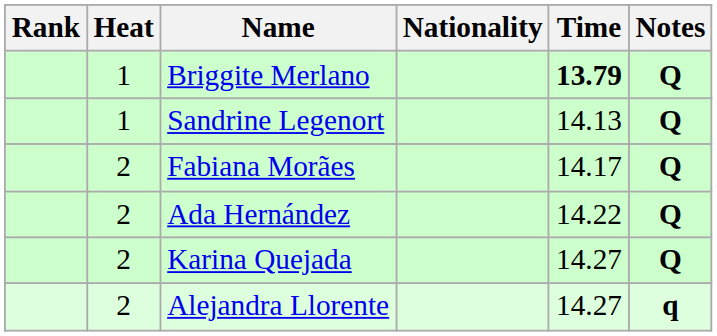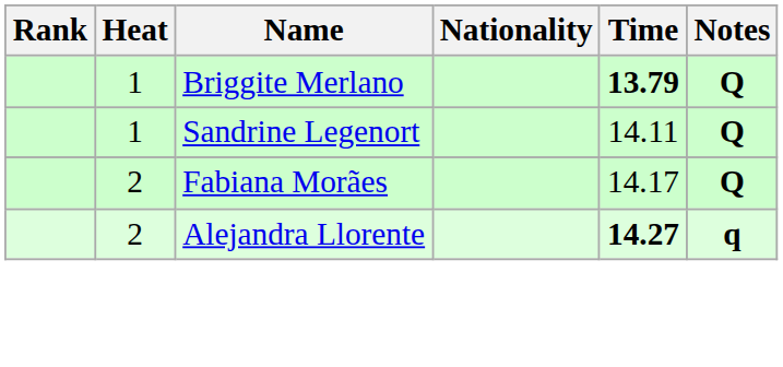 <table class="wikitable sortable" style="text-align:center">
 <tr>
 <th>Rank</th>
 <th>Heat</th>
 <th>Name</th>
 <th>Nationality</th>
 <th>Time</th>
 <th>Notes</th>
 </tr>
 <tr bgcolor=ccffcc>
 <td align=center></td>
 <td align=center>1</td>
 <td align=left><a href='#'>Briggite Merlano</a></td>
 <td align=left></td>
 <td><strong>13.79</strong></td>
 <td><strong>Q</strong></td>
 </tr>
 <tr bgcolor=ccffcc>
 <td align=center></td>
 <td align=center>1</td>
 <td align=left><a href='#'>Sandrine Legenort</a></td>
 <td align=left></td>
-<td>14.13</td>
+<td>14.11</td>
 <td><strong>Q</strong></td>
 </tr>
 <tr bgcolor=ccffcc>
 <td align=center></td>
 <td align=center>2</td>
 <td align=left><a href='#'>Fabiana Morães</a></td>
 <td align=left></td>
 <td>14.17</td>
 <td><strong>Q</strong></td>
 </tr>
-<tr bgcolor=ccffcc>
-<td align=center></td>
-<td align=center>2</td>
-<td align=left><a href='#'>Ada Hernández</a></td>
-<td align=left></td>
-<td>14.22</td>
-<td><strong>Q</strong></td>
-</tr>
-<tr bgcolor=ccffcc>
-<td align=center></td>
-<td align=center>2</td>
-<td align=left><a href='#'>Karina Quejada</a></td>
-<td align=left></td>
-<td>14.27</td>
-<td><strong>Q</strong></td>
-</tr>
 <tr bgcolor=ddffdd>
 <td align=center></td>
 <td align=center>2</td>
 <td align=left><a href='#'>Alejandra Llorente</a></td>
 <td align=left></td>
-<td>14.27</td>
+<td><strong>14.27</strong></td>
 <td><strong>q</strong></td>
 </tr>
 </table>
